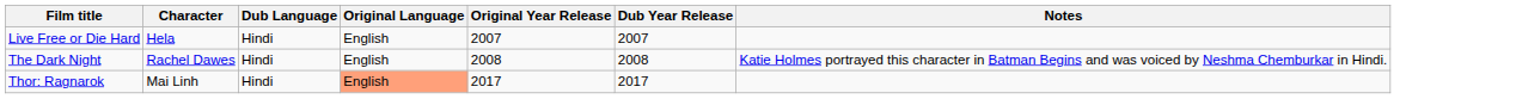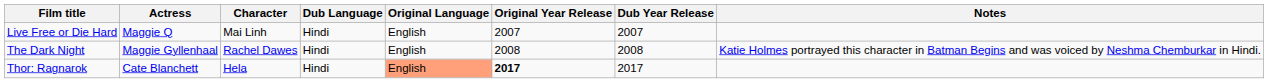 <table class="wikitable">
 <tr>
 <th>Film title</th>
+<th>Actress</th>
 <th>Character</th>
 <th>Dub Language</th>
 <th>Original Language</th>
 <th>Original Year Release</th>
 <th>Dub Year Release</th>
 <th>Notes</th>
 </tr>
 <tr>
 <td><a href='#'>Live Free or Die Hard</a></td>
-<td><a href='#'>Hela</a></td>
+<td><a href='#'>Maggie Q</a></td>
+<td>Mai Linh</td>
 <td>Hindi</td>
 <td>English</td>
 <td>2007</td>
 <td>2007</td>
 <td></td>
 </tr>
 <tr>
 <td><a href='#'>The Dark Night</a></td>
+<td><a href='#'>Maggie Gyllenhaal</a></td>
 <td><a href='#'>Rachel Dawes</a></td>
 <td>Hindi</td>
 <td>English</td>
 <td>2008</td>
 <td>2008</td>
 <td><a href='#'>Katie Holmes</a> portrayed this character in <a href='#'>Batman Begins</a> and was voiced by <a href='#'>Neshma Chemburkar</a> in Hindi.</td>
 </tr>
 <tr>
 <td><a href='#'>Thor: Ragnarok</a></td>
-<td>Mai Linh</td>
+<td><a href='#'>Cate Blanchett</a></td>
+<td><a href='#'>Hela</a></td>
 <td>Hindi</td>
 <td style="background: lightsalmon;">English</td>
-<td>2017</td>
+<td><strong>2017</strong></td>
 <td>2017</td>
 <td></td>
 </tr>
 </table>
